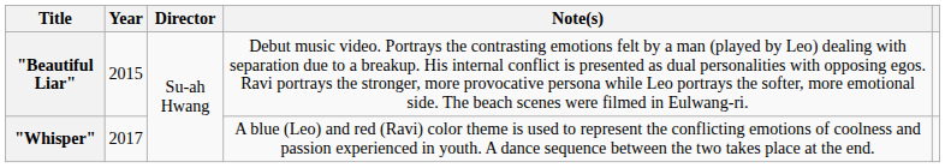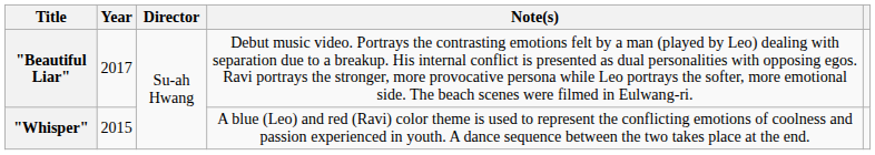 <table class="wikitable plainrowheaders" style="text-align:center; table-layout:fixed; margin-right:0">
 <tr>
 <th scope="col">Title</th>
 <th scope="col">Year</th>
 <th scope="col">Director</th>
 <th scope="col">Note(s)</th>
 <th scope="col"></th>
 </tr>
 <tr>
 <th scope="row">"Beautiful Liar"</th>
-<td>2015</td>
+<td>2017</td>
 <td rowspan="2">Su-ah Hwang</td>
 <td>Debut music video. Portrays the contrasting emotions felt by a man (played by Leo) dealing with separation due to a breakup. His internal conflict is presented as dual personalities with opposing egos. Ravi portrays the stronger, more provocative persona while Leo portrays the softer, more emotional side. The beach scenes were filmed in Eulwang-ri.</td>
 <td></td>
 </tr>
 <tr>
 <th scope="row">"Whisper"</th>
-<td>2017</td>
+<td>2015</td>
 <td>A blue (Leo) and red (Ravi) color theme is used to represent the conflicting emotions of coolness and passion experienced in youth. A dance sequence between the two takes place at the end.</td>
 <td></td>
 </tr>
 </table>
